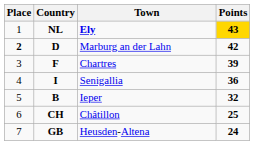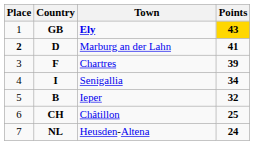 <table class="wikitable">
 <tr>
 <th width="25">Place</th>
 <th width="25">Country</th>
 <th width="200">Town</th>
 <th width="25">Points</th>
 </tr>
 <tr>
 <td align="center">1</td>
-<td align="center"><strong>NL</strong></td>
+<td align="center"><strong>GB</strong></td>
 <td align="left"><strong><a href='#'>Ely</a></strong></td>
 <td align="center"; style="background-color:gold;"><strong>43</strong></td>
 </tr>
 <tr>
 <td align="center"><strong>2</strong></td>
 <td align="center"><strong>D</strong></td>
 <td align="left"><a href='#'>Marburg an der Lahn</a></td>
-<td align="center"><strong>42</strong></td>
+<td align="center"><strong>41</strong></td>
 </tr>
 <tr>
 <td align="center">3</td>
 <td align="center"><strong>F</strong></td>
 <td align="left"><a href='#'>Chartres</a></td>
 <td align="center"><strong>39</strong></td>
 </tr>
 <tr>
 <td align="center">4</td>
 <td align="center"><strong>I</strong></td>
 <td align="left"><a href='#'>Senigallia</a></td>
-<td align="center"><strong>36</strong></td>
+<td align="center"><strong>34</strong></td>
 </tr>
 <tr>
 <td align="center">5</td>
 <td align="center"><strong>B</strong></td>
 <td align="left"><a href='#'>Ieper</a></td>
 <td align="center"><strong>32</strong></td>
 </tr>
 <tr>
 <td align="center">6</td>
 <td align="center"><strong>CH</strong></td>
 <td align="left"><a href='#'>Châtillon</a></td>
 <td align="center"><strong>25</strong></td>
 </tr>
 <tr>
 <td align="center">7</td>
-<td align="center"><strong>GB</strong></td>
+<td align="center"><strong>NL</strong></td>
 <td align="left"><a href='#'>Heusden</a>-<a href='#'>Altena</a></td>
 <td align="center"><strong>24</strong></td>
 </tr>
 </table>
